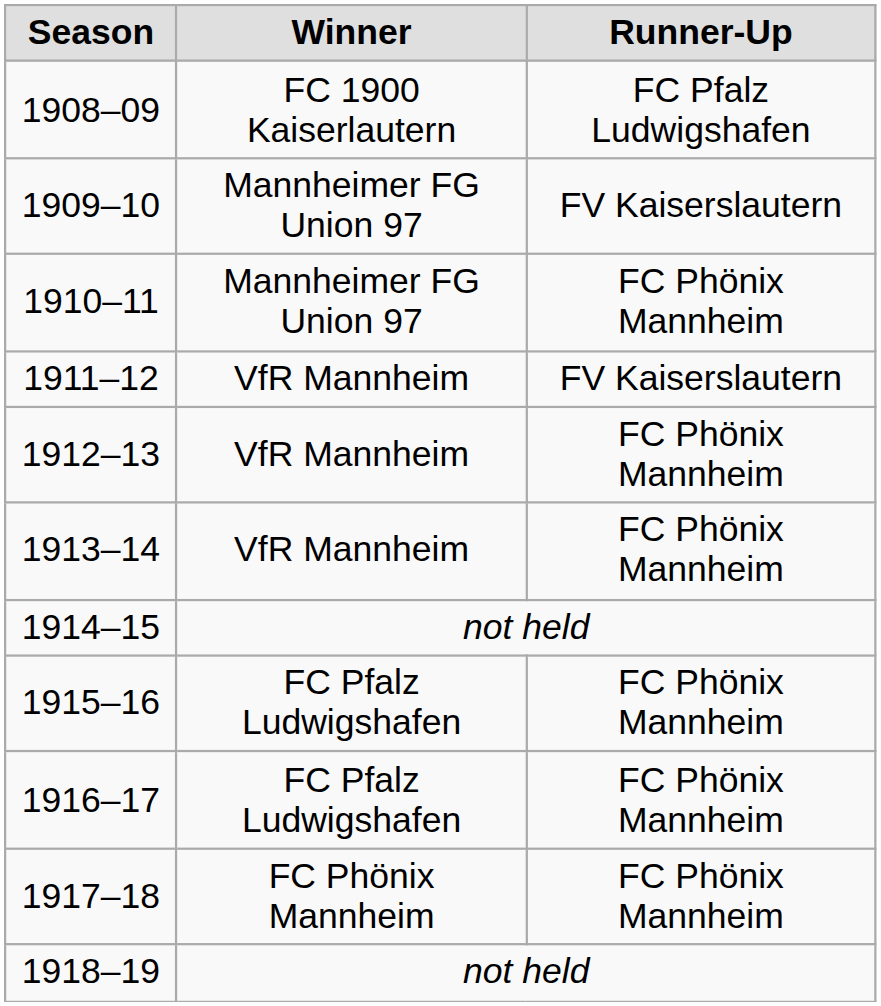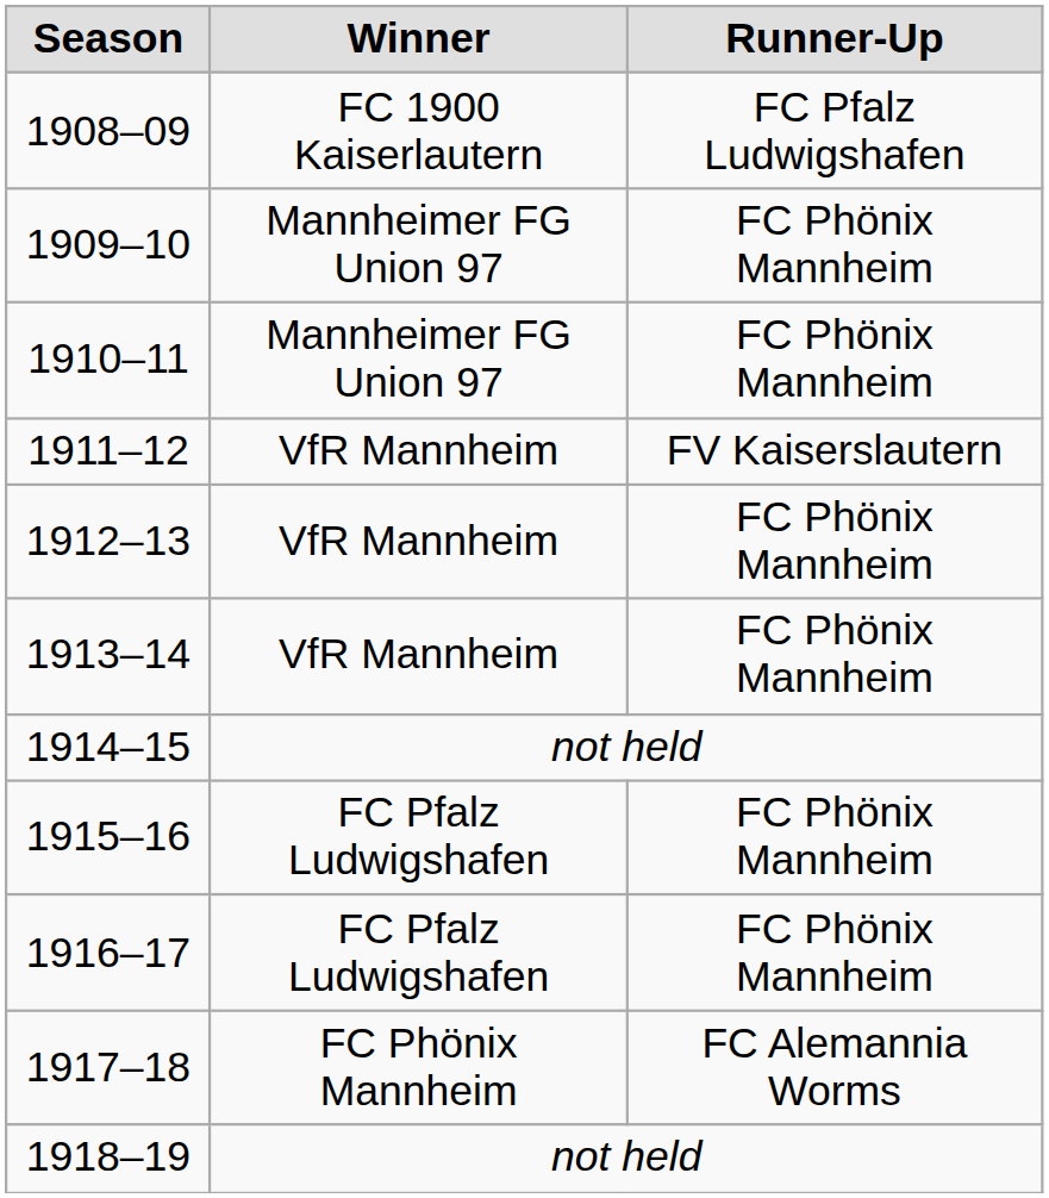 <table class="wikitable">
 <tr align="center" style="background:#dfdfdf">
 <td width="70"><strong>Season</strong></td>
 <td width="150"><strong>Winner</strong></td>
 <td width="150"><strong>Runner-Up</strong></td>
 </tr>
 <tr align="center">
 <td>1908–09</td>
 <td>FC 1900 Kaiserlautern</td>
 <td>FC Pfalz Ludwigshafen</td>
 </tr>
 <tr align="center">
 <td>1909–10</td>
 <td>Mannheimer FG Union 97</td>
-<td>FV Kaiserslautern</td>
+<td>FC Phönix Mannheim</td>
 </tr>
 <tr align="center">
 <td>1910–11</td>
 <td>Mannheimer FG Union 97</td>
 <td>FC Phönix Mannheim</td>
 </tr>
 <tr align="center">
 <td>1911–12</td>
 <td>VfR Mannheim</td>
 <td>FV Kaiserslautern</td>
 </tr>
 <tr align="center">
 <td>1912–13</td>
 <td>VfR Mannheim</td>
 <td>FC Phönix Mannheim</td>
 </tr>
 <tr align="center">
 <td>1913–14</td>
 <td>VfR Mannheim</td>
 <td>FC Phönix Mannheim</td>
 </tr>
 <tr align="center">
 <td>1914–15</td>
 <td colspan=2><em>not held</em></td>
 </tr>
 <tr align="center">
 <td>1915–16</td>
 <td>FC Pfalz Ludwigshafen</td>
 <td>FC Phönix Mannheim</td>
 </tr>
 <tr align="center">
 <td>1916–17</td>
 <td>FC Pfalz Ludwigshafen</td>
 <td>FC Phönix Mannheim</td>
 </tr>
 <tr align="center">
 <td>1917–18</td>
 <td>FC Phönix Mannheim</td>
-<td>FC Phönix Mannheim</td>
+<td>FC Alemannia Worms</td>
 </tr>
 <tr align="center">
 <td>1918–19</td>
 <td colspan=2><em>not held</em></td>
 </tr>
 </table>
